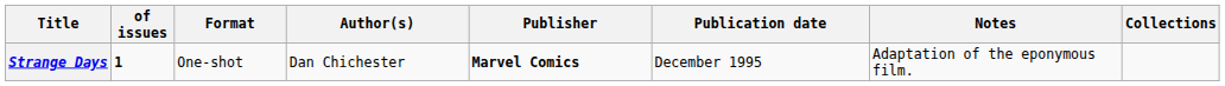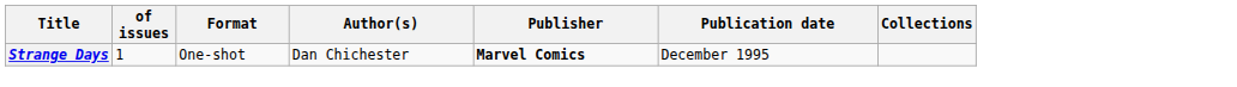 <table class="wikitable">
 <tr>
 <th>Title</th>
 <th style="width:40pt"> of issues</th>
 <th style="width:75pt">Format</th>
 <th style="width:125pt">Author(s)</th>
 <th style="width:125pt">Publisher</th>
 <th style="width:150pt">Publication date</th>
-<th style="width:175pt">Notes</th>
 <th>Collections</th>
 </tr>
 <tr>
 <th><em><a href='#'>Strange Days</a></em></th>
-<td><strong>1</strong></td>
+<td>1</td>
 <td>One-shot</td>
 <td>Dan Chichester</td>
 <td><strong>Marvel Comics</strong></td>
 <td>December 1995</td>
-<td>Adaptation of the eponymous film.</td>
 <td></td>
 </tr>
 </table>
